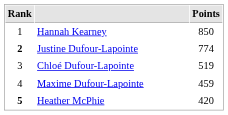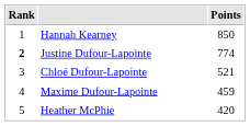 <table cellspacing="1" cellpadding="3" style="border:1px solid #AAAAAA;font-size:86%">
 <tr bgcolor="#E4E4E4">
 <th style="border-bottom:1px solid #AAAAAA" width=10>Rank</th>
 <th style="border-bottom:1px solid #AAAAAA" width=200></th>
 <th style="border-bottom:1px solid #AAAAAA" width=20>Points</th>
 </tr>
 <tr>
 <td style="text-align:center;">1</td>
 <td> <a href='#'>Hannah Kearney</a></td>
 <td align=center>850</td>
 </tr>
 <tr>
 <td style="text-align:center;"><strong>2</strong></td>
 <td> <a href='#'>Justine Dufour-Lapointe</a></td>
 <td align=center>774</td>
 </tr>
 <tr>
 <td style="text-align:center;">3</td>
 <td> <a href='#'>Chloé Dufour-Lapointe</a></td>
-<td align=center>519</td>
+<td align=center>521</td>
 </tr>
 <tr>
 <td style="text-align:center;">4</td>
 <td> <a href='#'>Maxime Dufour-Lapointe</a></td>
 <td align=center>459</td>
 </tr>
 <tr>
-<td style="text-align:center;"><strong>5</strong></td>
+<td style="text-align:center;">5</td>
 <td> <a href='#'>Heather McPhie</a></td>
 <td align=center>420</td>
 </tr>
 </table>
